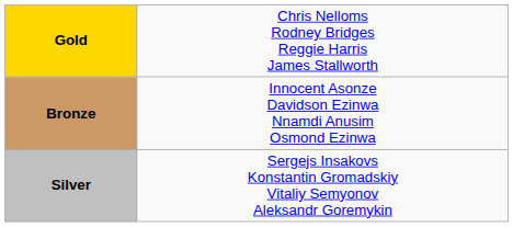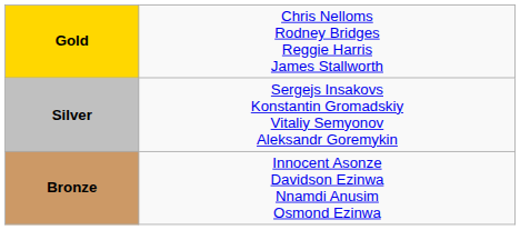 <table class="wikitable" style="text-align:center; " width="35%">
 <tr>
 <td bgcolor="gold"><strong>Gold</strong></td>
 <td><a href='#'>Chris Nelloms</a><br><a href='#'>Rodney Bridges</a><br><a href='#'>Reggie Harris</a><br><a href='#'>James Stallworth</a><br>  <small><em></em></small></td>
 </tr>
 <tr>
+<td bgcolor="silver"><strong>Silver</strong></td>
+<td><a href='#'>Sergejs Insakovs</a><br><a href='#'>Konstantin Gromadskiy</a><br><a href='#'>Vitaliy Semyonov</a><br><a href='#'>Aleksandr Goremykin</a><br>  <small><em></em></small></td>
+</tr>
+<tr>
 <td bgcolor="CC9966"><strong>Bronze</strong></td>
 <td><a href='#'>Innocent Asonze</a><br><a href='#'>Davidson Ezinwa</a><br><a href='#'>Nnamdi Anusim</a><br><a href='#'>Osmond Ezinwa</a><br>  <small><em></em></small></td>
 </tr>
-<tr>
-<td bgcolor="silver"><strong>Silver</strong></td>
-<td><a href='#'>Sergejs Insakovs</a><br><a href='#'>Konstantin Gromadskiy</a><br><a href='#'>Vitaliy Semyonov</a><br><a href='#'>Aleksandr Goremykin</a><br>  <small><em></em></small></td>
-</tr>
 </table>
